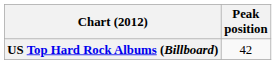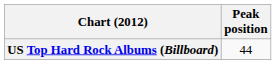 <table class="wikitable sortable plainrowheaders">
 <tr>
 <th>Chart (2012)</th>
 <th>Peak<br>position</th>
 </tr>
 <tr>
 <th scope="row">US <a href='#'>Top Hard Rock Albums</a> (<em>Billboard</em>)</th>
-<td align="center">42</td>
+<td align="center">44</td>
 </tr>
 </table>
